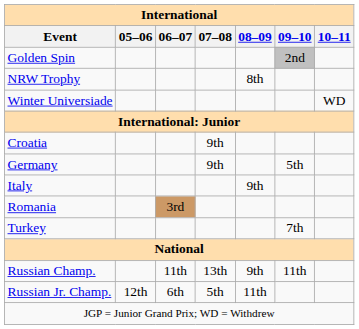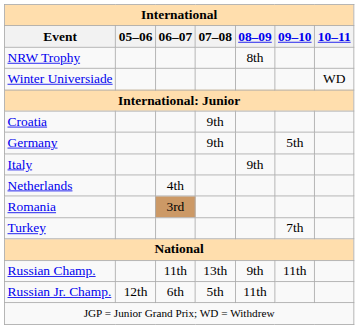 <table class="wikitable" style="text-align:center">
 <tr>
 <th style="background-color: #ffdead; " colspan=7 align=center>International</th>
 </tr>
 <tr>
 <th>Event</th>
 <th>05–06</th>
 <th>06–07</th>
 <th>07–08</th>
 <th><a href='#'>08–09</a></th>
 <th><a href='#'>09–10</a></th>
 <th><a href='#'>10–11</a></th>
-</tr>
-<tr>
-<td align=left><a href='#'>Golden Spin</a></td>
-<td></td>
-<td></td>
-<td></td>
-<td></td>
-<td bgcolor=silver>2nd</td>
-<td></td>
 </tr>
 <tr>
 <td align=left><a href='#'>NRW Trophy</a></td>
 <td></td>
 <td></td>
 <td></td>
 <td>8th</td>
 <td></td>
 <td></td>
 </tr>
 <tr>
 <td align=left><a href='#'>Winter Universiade</a></td>
 <td></td>
 <td></td>
 <td></td>
 <td></td>
 <td></td>
 <td>WD</td>
 </tr>
 <tr>
 <th style="background-color: #ffdead; " colspan=7 align=center>International: Junior</th>
 </tr>
 <tr>
 <td align=left> <a href='#'>Croatia</a></td>
 <td></td>
 <td></td>
 <td>9th</td>
 <td></td>
 <td></td>
 <td></td>
 </tr>
 <tr>
 <td align=left> <a href='#'>Germany</a></td>
 <td></td>
 <td></td>
 <td>9th</td>
 <td></td>
 <td>5th</td>
 <td></td>
 </tr>
 <tr>
 <td align=left> <a href='#'>Italy</a></td>
 <td></td>
 <td></td>
 <td></td>
 <td>9th</td>
 <td></td>
 <td></td>
 </tr>
 <tr>
+<td align=left> <a href='#'>Netherlands</a></td>
+<td></td>
+<td>4th</td>
+<td></td>
+<td></td>
+<td></td>
+<td></td>
+</tr>
+<tr>
 <td align=left> <a href='#'>Romania</a></td>
 <td></td>
 <td bgcolor=cc9966>3rd</td>
 <td></td>
 <td></td>
 <td></td>
 <td></td>
 </tr>
 <tr>
 <td align=left> <a href='#'>Turkey</a></td>
 <td></td>
 <td></td>
 <td></td>
 <td></td>
 <td>7th</td>
 <td></td>
 </tr>
 <tr>
 <th style="background-color: #ffdead; " colspan=7 align=center>National</th>
 </tr>
 <tr>
 <td align=left><a href='#'>Russian Champ.</a></td>
 <td></td>
 <td>11th</td>
 <td>13th</td>
 <td>9th</td>
 <td>11th</td>
 <td></td>
 </tr>
 <tr>
 <td align=left><a href='#'>Russian Jr. Champ.</a></td>
 <td>12th</td>
 <td>6th</td>
 <td>5th</td>
 <td>11th</td>
 <td></td>
 <td></td>
 </tr>
 <tr>
 <td colspan=7 align=center><small> JGP = Junior Grand Prix; WD = Withdrew </small></td>
 </tr>
 </table>
